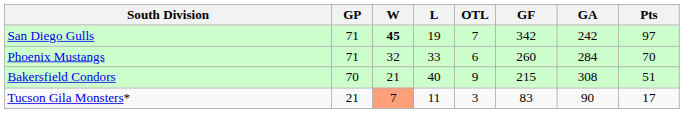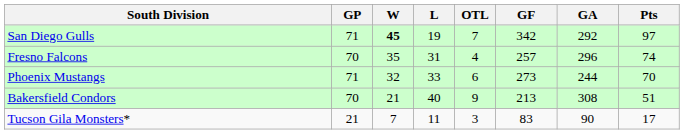 <table class="wikitable">
 <tr>
 <th width="40%">South Division</th>
 <th width="5%">GP</th>
 <th width="5%">W</th>
 <th width="5%">L</th>
 <th width="5%">OTL</th>
 <th width="7.5%">GF</th>
 <th width="7.5%">GA</th>
 <th width="7.5%">Pts</th>
 </tr>
 <tr align="center" bgcolor="#CCFFCC">
 <td align="left"><a href='#'>San Diego Gulls</a></td>
 <td>71</td>
 <td><strong>45</strong></td>
 <td>19</td>
 <td>7</td>
 <td>342</td>
-<td>242</td>
+<td>292</td>
 <td>97</td>
+</tr>
+<tr align="center" bgcolor="#CCFFCC">
+<td align="left"><a href='#'>Fresno Falcons</a></td>
+<td>70</td>
+<td>35</td>
+<td>31</td>
+<td>4</td>
+<td>257</td>
+<td>296</td>
+<td>74</td>
 </tr>
 <tr align="center" bgcolor="#CCFFCC">
 <td align="left"><a href='#'>Phoenix Mustangs</a></td>
 <td>71</td>
 <td>32</td>
 <td>33</td>
 <td>6</td>
-<td>260</td>
-<td>284</td>
+<td>273</td>
+<td>244</td>
 <td>70</td>
 </tr>
 <tr align="center" bgcolor="#CCFFCC">
 <td align="left"><a href='#'>Bakersfield Condors</a></td>
 <td>70</td>
 <td>21</td>
 <td>40</td>
 <td>9</td>
-<td>215</td>
+<td>213</td>
 <td>308</td>
 <td>51</td>
 </tr>
 <tr align="center">
 <td align="left"><a href='#'>Tucson Gila Monsters</a>*</td>
 <td>21</td>
-<td style="background: lightsalmon;">7</td>
+<td>7</td>
 <td>11</td>
 <td>3</td>
 <td>83</td>
 <td>90</td>
 <td>17</td>
 </tr>
 </table>
